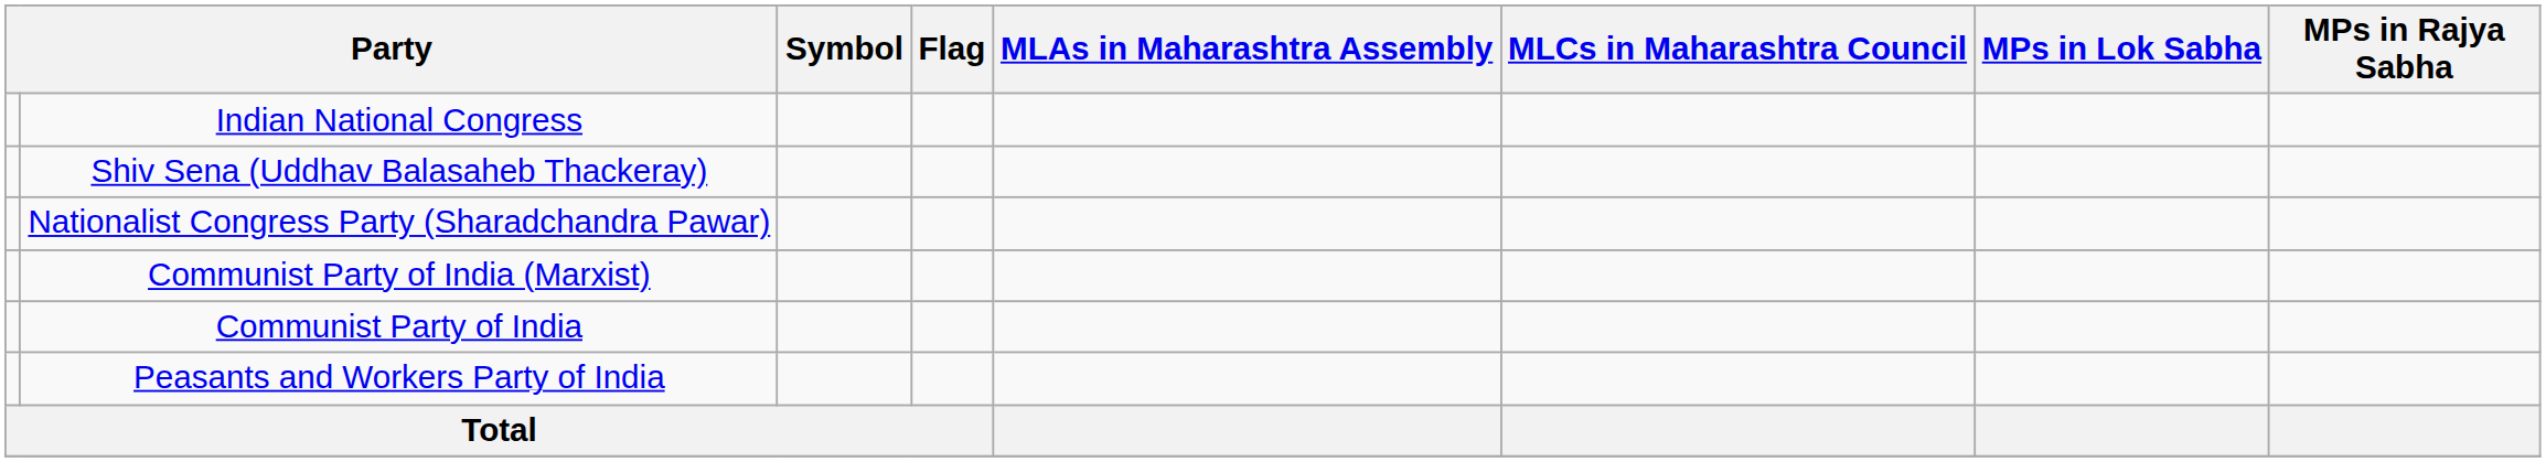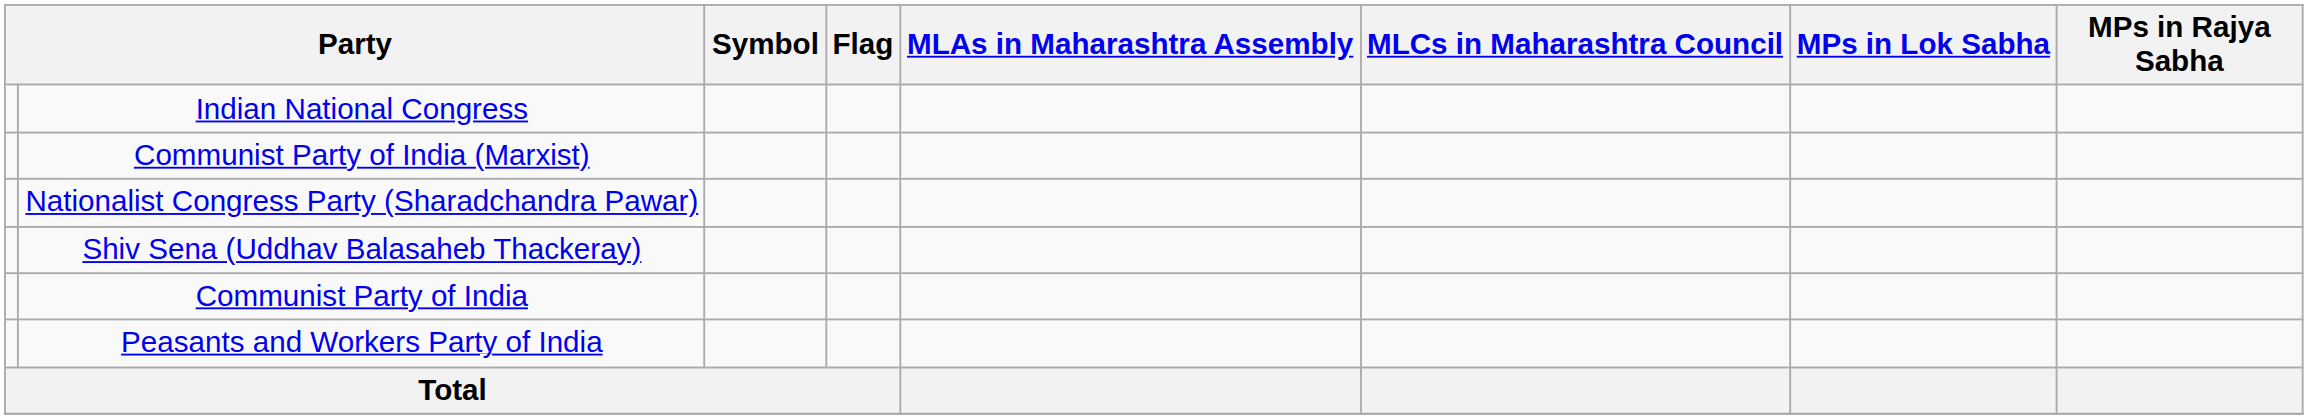 <table class="wikitable sortable" style="text-align: center;">
 <tr>
 <th colspan=2>Party</th>
 <th>Symbol</th>
 <th>Flag</th>
 <th><a href='#'>MLAs in Maharashtra Assembly</a></th>
 <th><a href='#'>MLCs in Maharashtra Council</a></th>
 <th><a href='#'>MPs in Lok Sabha</a></th>
 <th style="width:125px;">MPs in Rajya Sabha</th>
 </tr>
 <tr>
 <td bgcolor=></td>
 <td><a href='#'>Indian National Congress</a></td>
 <td></td>
 <td></td>
 <td></td>
 <td></td>
 <td></td>
 <td></td>
 </tr>
 <tr>
 <td bgcolor=></td>
-<td><a href='#'>Shiv Sena (Uddhav Balasaheb Thackeray)</a></td>
+<td><a href='#'>Communist Party of India (Marxist)</a></td>
 <td></td>
 <td></td>
 <td></td>
 <td></td>
 <td></td>
 <td></td>
 </tr>
 <tr>
 <td bgcolor=></td>
 <td><a href='#'>Nationalist Congress Party (Sharadchandra Pawar)</a></td>
 <td></td>
 <td></td>
 <td></td>
 <td></td>
 <td></td>
 <td></td>
 </tr>
 <tr>
 <td bgcolor=></td>
-<td><a href='#'>Communist Party of India (Marxist)</a></td>
+<td><a href='#'>Shiv Sena (Uddhav Balasaheb Thackeray)</a></td>
 <td></td>
 <td></td>
 <td></td>
 <td></td>
 <td></td>
 <td></td>
 </tr>
 <tr>
 <td bgcolor=></td>
 <td><a href='#'>Communist Party of India</a></td>
 <td></td>
 <td></td>
 <td></td>
 <td></td>
 <td></td>
 <td></td>
 </tr>
 <tr>
 <td bgcolor=></td>
 <td><a href='#'>Peasants and Workers Party of India</a></td>
 <td></td>
 <td></td>
 <td></td>
 <td></td>
 <td></td>
 <td></td>
 </tr>
 <tr>
 <th colspan="4"><strong>Total</strong></th>
 <th></th>
 <th></th>
 <th></th>
 <th></th>
 </tr>
 <tr>
 </tr>
 </table>
